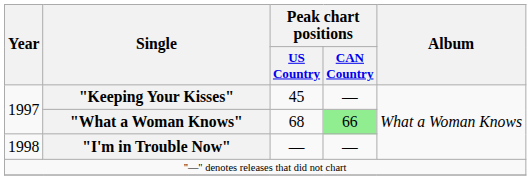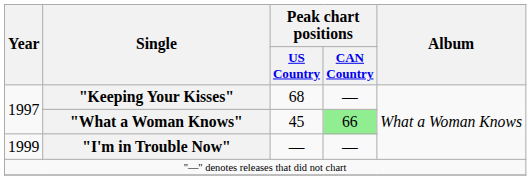 <table class="wikitable plainrowheaders" style="text-align:center;">
 <tr>
 <th rowspan="2">Year</th>
 <th rowspan="2" style="width:14em;">Single</th>
 <th colspan="2">Peak chart<br>positions</th>
 <th rowspan="2">Album</th>
 </tr>
 <tr style="font-size:smaller;">
 <th width="45"><a href='#'>US Country</a></th>
 <th width="45"><a href='#'>CAN Country</a></th>
 </tr>
 <tr>
 <td rowspan="2">1997</td>
 <th scope="row">"Keeping Your Kisses"</th>
-<td>45</td>
+<td>68</td>
 <td>—</td>
 <td rowspan="3"><em>What a Woman Knows</em></td>
 </tr>
 <tr>
 <th scope="row">"What a Woman Knows"</th>
-<td>68</td>
+<td>45</td>
 <td style="background: lightgreen;">66</td>
 </tr>
 <tr>
-<td>1998</td>
+<td>1999</td>
 <th scope="row">"I'm in Trouble Now"</th>
 <td>—</td>
 <td>—</td>
 </tr>
 <tr>
 <td colspan="5" style="font-size:8pt">"—" denotes releases that did not chart</td>
 </tr>
 <tr>
 </tr>
 </table>
